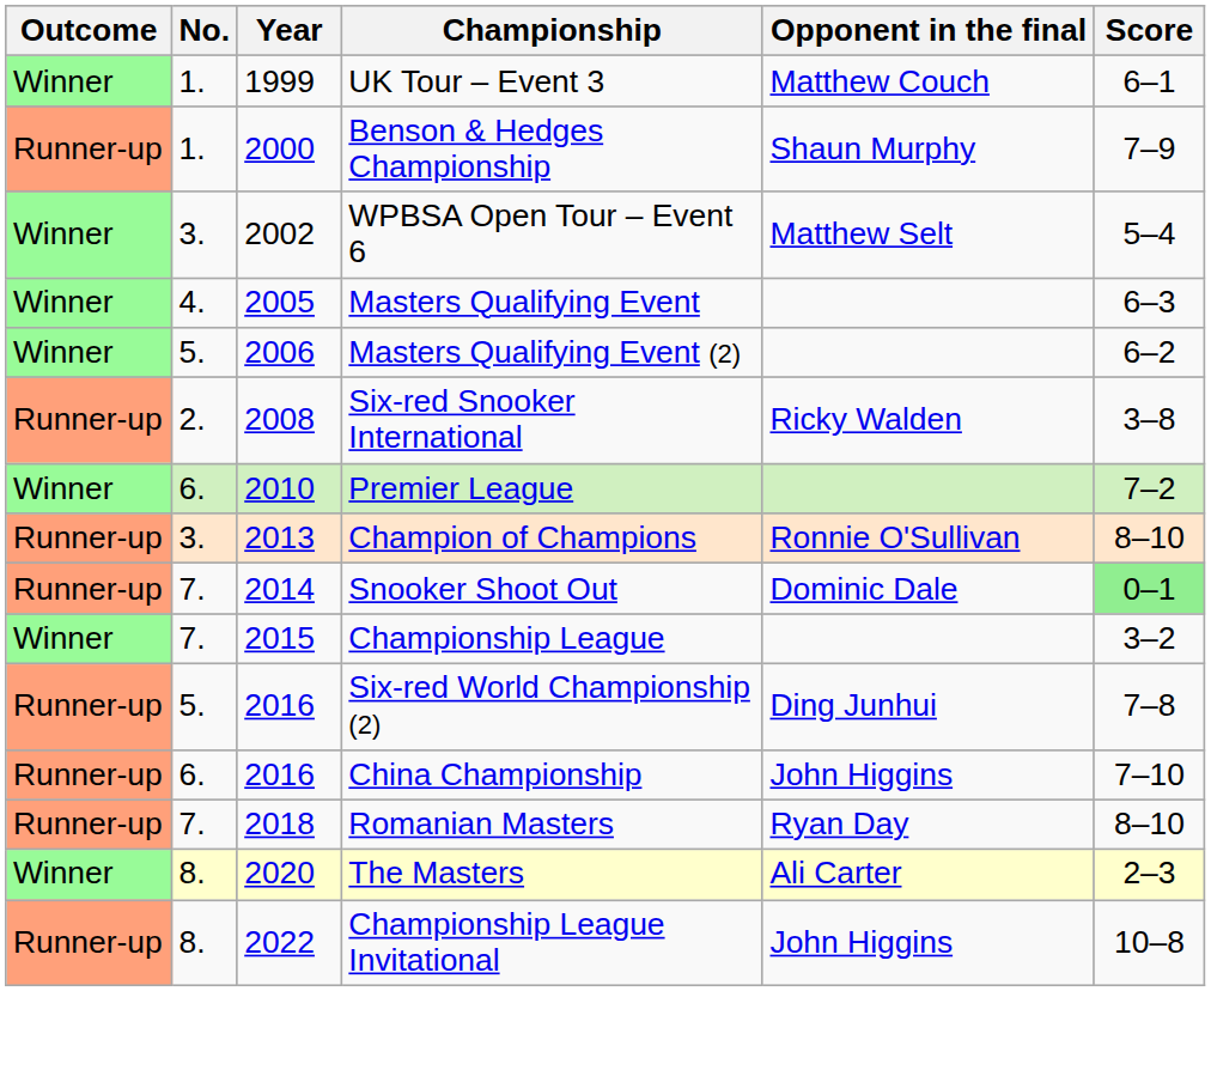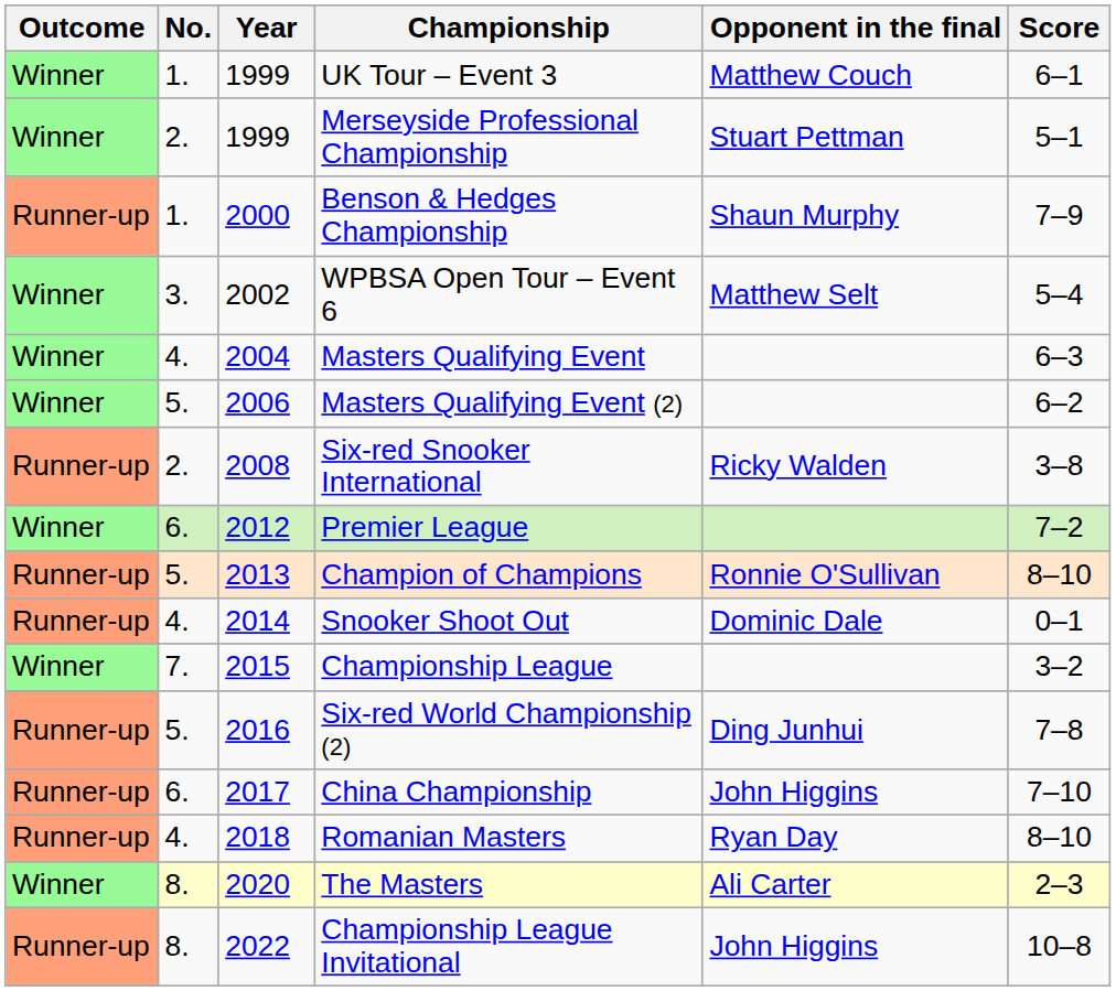 <table class="sortable wikitable">
 <tr>
 <th width="80">Outcome</th>
 <th width="20">No.</th>
 <th width="50">Year</th>
 <th style="width:250px;">Championship</th>
 <th style="width:200px;">Opponent in the final</th>
 <th style="width:50px;">Score</th>
 </tr>
 <tr>
 <td style="background:#98FB98">Winner</td>
 <td>1.</td>
 <td>1999</td>
 <td>UK Tour – Event 3</td>
 <td> <a href='#'>Matthew Couch</a></td>
 <td style="text-align:center;">6–1</td>
+</tr>
+<tr>
+<td style="background:#98FB98">Winner</td>
+<td>2.</td>
+<td>1999</td>
+<td><a href='#'>Merseyside Professional Championship</a></td>
+<td> <a href='#'>Stuart Pettman</a></td>
+<td style="text-align:center;">5–1</td>
 </tr>
 <tr>
 <td style="background:#ffa07a;">Runner-up</td>
 <td>1.</td>
 <td><a href='#'>2000</a></td>
 <td><a href='#'>Benson & Hedges Championship</a></td>
 <td> <a href='#'>Shaun Murphy</a></td>
 <td style="text-align:center;">7–9</td>
 </tr>
 <tr>
 <td style="background:#98FB98">Winner</td>
 <td>3.</td>
 <td>2002</td>
 <td>WPBSA Open Tour – Event 6</td>
 <td> <a href='#'>Matthew Selt</a></td>
 <td style="text-align:center;">5–4</td>
 </tr>
 <tr>
 <td style="background:#98FB98">Winner</td>
 <td>4.</td>
-<td><a href='#'>2005</a></td>
+<td><a href='#'>2004</a></td>
 <td><a href='#'>Masters Qualifying Event</a></td>
 <td> </td>
 <td style="text-align:center;">6–3</td>
 </tr>
 <tr>
 <td style="background:#98FB98">Winner</td>
 <td>5.</td>
 <td><a href='#'>2006</a></td>
 <td><a href='#'>Masters Qualifying Event</a> <small>(2)</small></td>
 <td> </td>
 <td style="text-align:center;">6–2</td>
 </tr>
 <tr>
 <td style="background:#ffa07a;">Runner-up</td>
 <td>2.</td>
 <td><a href='#'>2008</a></td>
 <td><a href='#'>Six-red Snooker International</a></td>
 <td> <a href='#'>Ricky Walden</a></td>
 <td style="text-align:center;">3–8</td>
 </tr>
 <tr bgcolor="d0f0c0">
 <td style="background:#98FB98">Winner</td>
 <td>6.</td>
-<td><a href='#'>2010</a></td>
+<td><a href='#'>2012</a></td>
 <td><a href='#'>Premier League</a></td>
 <td> </td>
 <td style="text-align:center;">7–2</td>
 </tr>
 <tr style="background:#ffe6cc;">
 <td style="background:#ffa07a;">Runner-up</td>
-<td>3.</td>
+<td>5.</td>
 <td><a href='#'>2013</a></td>
 <td><a href='#'>Champion of Champions</a></td>
 <td> <a href='#'>Ronnie O'Sullivan</a></td>
 <td style="text-align:center;">8–10</td>
 </tr>
 <tr>
 <td style="background:#ffa07a;">Runner-up</td>
-<td>7.</td>
+<td>4.</td>
 <td><a href='#'>2014</a></td>
 <td><a href='#'>Snooker Shoot Out</a></td>
 <td> <a href='#'>Dominic Dale</a></td>
-<td style="background: lightgreen; text-align:center;">0–1</td>
+<td style="text-align:center;">0–1</td>
 </tr>
 <tr>
 <td style="background:#98FB98">Winner</td>
 <td>7.</td>
 <td><a href='#'>2015</a></td>
 <td><a href='#'>Championship League</a></td>
 <td> </td>
 <td style="text-align:center;">3–2</td>
 </tr>
 <tr>
 <td style="background:#ffa07a;">Runner-up</td>
 <td>5.</td>
 <td><a href='#'>2016</a></td>
 <td><a href='#'>Six-red World Championship</a> <small>(2)</small></td>
 <td> <a href='#'>Ding Junhui</a></td>
 <td style="text-align:center;">7–8</td>
 </tr>
 <tr>
 <td style="background:#ffa07a;">Runner-up</td>
 <td>6.</td>
-<td><a href='#'>2016</a></td>
+<td><a href='#'>2017</a></td>
 <td><a href='#'>China Championship</a></td>
 <td> <a href='#'>John Higgins</a></td>
 <td style="text-align:center;">7–10</td>
 </tr>
 <tr>
 <td style="background:#ffa07a;">Runner-up</td>
-<td>7.</td>
+<td>4.</td>
 <td><a href='#'>2018</a></td>
 <td><a href='#'>Romanian Masters</a></td>
 <td> <a href='#'>Ryan Day</a></td>
 <td style="text-align:center;">8–10</td>
 </tr>
 <tr bgcolor="ffffcc">
 <td style="background:#98FB98">Winner</td>
 <td>8.</td>
 <td><a href='#'>2020</a></td>
 <td><a href='#'>The Masters</a></td>
 <td> <a href='#'>Ali Carter</a></td>
 <td style="text-align:center;">2–3</td>
 </tr>
 <tr>
 <td style="background:#ffa07a;">Runner-up</td>
 <td>8.</td>
 <td><a href='#'>2022</a></td>
 <td><a href='#'>Championship League Invitational</a></td>
 <td> <a href='#'>John Higgins</a></td>
 <td style="text-align:center;">10–8</td>
 </tr>
 </table>
